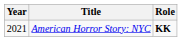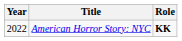 <table class="wikitable sortable">
 <tr>
 <th>Year</th>
 <th>Title</th>
 <th>Role</th>
 </tr>
 <tr>
-<td>2021</td>
+<td>2022</td>
 <td><em><a href='#'>American Horror Story: NYC</a></em></td>
 <td><strong>KK</strong></td>
 </tr>
 </table>
